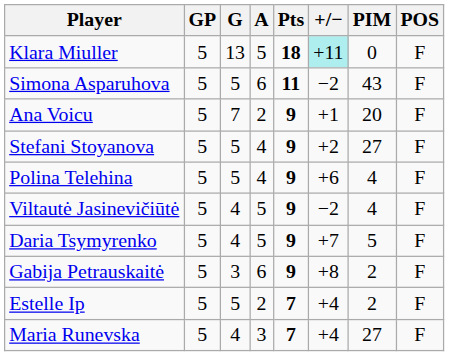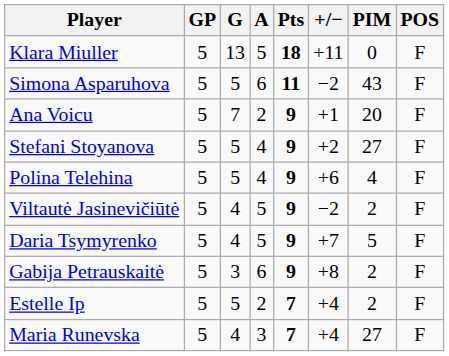 <table class="wikitable sortable" style="text-align:center;">
 <tr>
 <th>Player</th>
 <th>GP</th>
 <th>G</th>
 <th>A</th>
 <th>Pts</th>
 <th>+/−</th>
 <th>PIM</th>
 <th>POS</th>
 </tr>
 <tr>
 <td style="text-align:left;"> <a href='#'>Klara Miuller</a></td>
 <td>5</td>
 <td>13</td>
 <td>5</td>
 <td><strong>18</strong></td>
-<td style="background: paleturquoise;">+11</td>
+<td>+11</td>
 <td>0</td>
 <td>F</td>
 </tr>
 <tr>
 <td style="text-align:left;"> <a href='#'>Simona Asparuhova</a></td>
 <td>5</td>
 <td>5</td>
 <td>6</td>
 <td><strong>11</strong></td>
 <td>−2</td>
 <td>43</td>
 <td>F</td>
 </tr>
 <tr>
 <td style="text-align:left;"> <a href='#'>Ana Voicu</a></td>
 <td>5</td>
 <td>7</td>
 <td>2</td>
 <td><strong>9</strong></td>
 <td>+1</td>
 <td>20</td>
 <td>F</td>
 </tr>
 <tr>
 <td style="text-align:left;"> <a href='#'>Stefani Stoyanova</a></td>
 <td>5</td>
 <td>5</td>
 <td>4</td>
 <td><strong>9</strong></td>
 <td>+2</td>
 <td>27</td>
 <td>F</td>
 </tr>
 <tr>
 <td style="text-align:left;"> <a href='#'>Polina Telehina</a></td>
 <td>5</td>
 <td>5</td>
 <td>4</td>
 <td><strong>9</strong></td>
 <td>+6</td>
 <td>4</td>
 <td>F</td>
 </tr>
 <tr>
 <td style="text-align:left;"> <a href='#'>Viltautė Jasinevičiūtė</a></td>
 <td>5</td>
 <td>4</td>
 <td>5</td>
 <td><strong>9</strong></td>
 <td>−2</td>
-<td>4</td>
+<td>2</td>
 <td>F</td>
 </tr>
 <tr>
 <td style="text-align:left;"> <a href='#'>Daria Tsymyrenko</a></td>
 <td>5</td>
 <td>4</td>
 <td>5</td>
 <td><strong>9</strong></td>
 <td>+7</td>
 <td>5</td>
 <td>F</td>
 </tr>
 <tr>
 <td style="text-align:left;"> <a href='#'>Gabija Petrauskaitė</a></td>
 <td>5</td>
 <td>3</td>
 <td>6</td>
 <td><strong>9</strong></td>
 <td>+8</td>
 <td>2</td>
 <td>F</td>
 </tr>
 <tr>
 <td style="text-align:left;"> <a href='#'>Estelle Ip</a></td>
 <td>5</td>
 <td>5</td>
 <td>2</td>
 <td><strong>7</strong></td>
 <td>+4</td>
 <td>2</td>
 <td>F</td>
 </tr>
 <tr>
 <td style="text-align:left;"> <a href='#'>Maria Runevska</a></td>
 <td>5</td>
 <td>4</td>
 <td>3</td>
 <td><strong>7</strong></td>
 <td>+4</td>
 <td>27</td>
 <td>F</td>
 </tr>
 </table>
